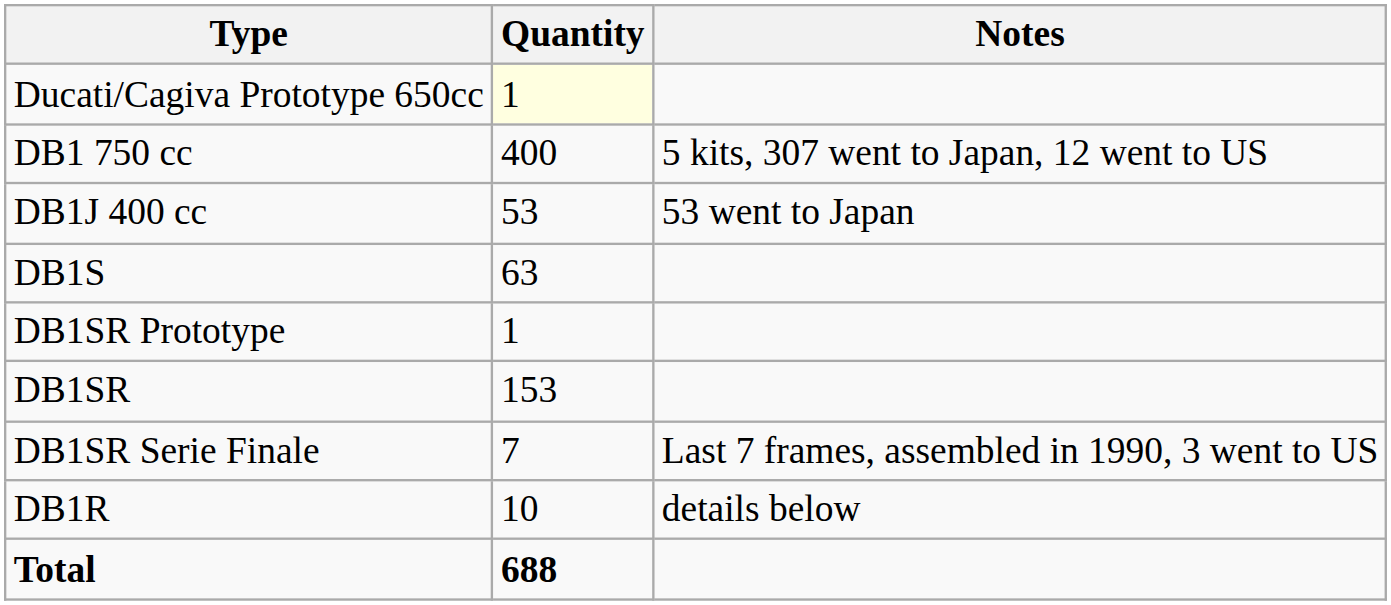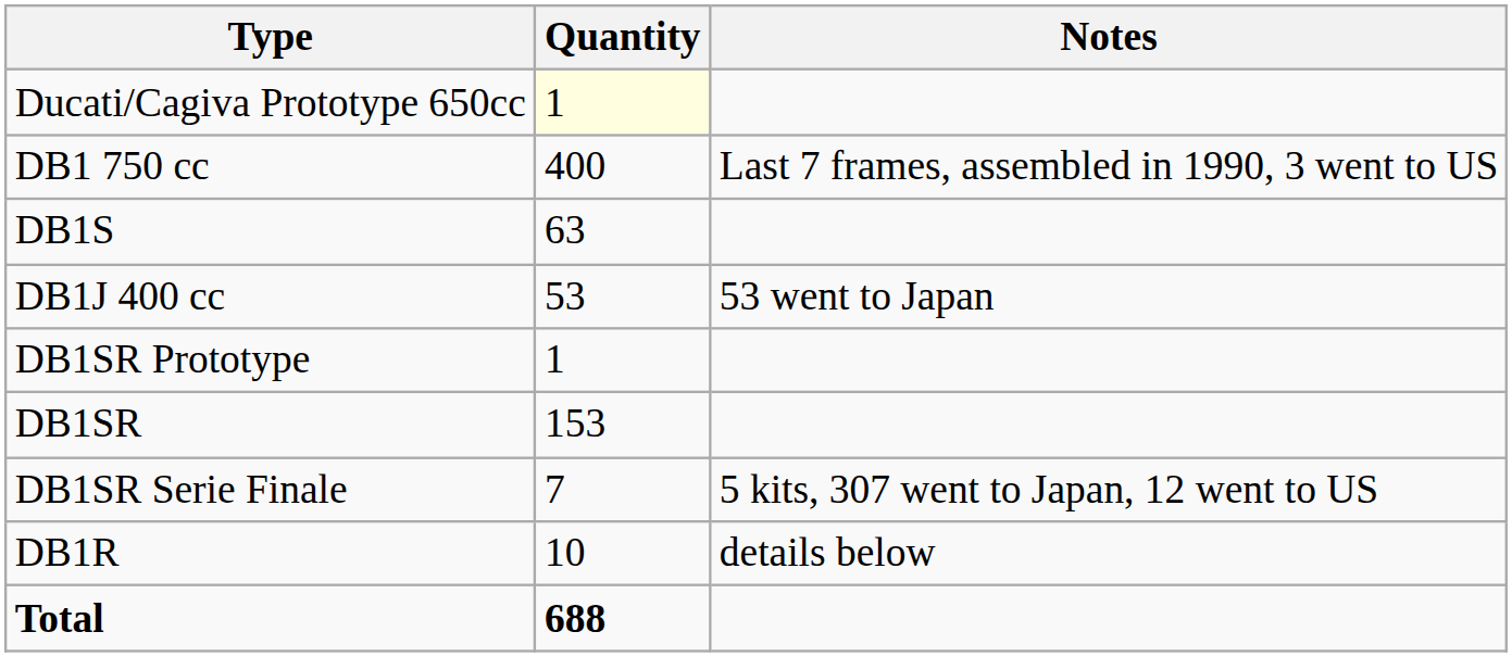 <table class="wikitable">
 <tr>
 <th>Type</th>
 <th>Quantity</th>
 <th>Notes</th>
 </tr>
 <tr>
 <td>Ducati/Cagiva Prototype 650cc</td>
 <td style="background: lightyellow;">1</td>
 <td></td>
 </tr>
 <tr>
 <td>DB1 750 cc</td>
 <td>400</td>
-<td>5 kits, 307 went to Japan, 12 went to US</td>
+<td>Last 7 frames, assembled in 1990, 3 went to US</td>
+</tr>
+<tr>
+<td>DB1S</td>
+<td>63</td>
+<td></td>
 </tr>
 <tr>
 <td>DB1J 400 cc</td>
 <td>53</td>
 <td>53 went to Japan</td>
-</tr>
-<tr>
-<td>DB1S</td>
-<td>63</td>
-<td></td>
 </tr>
 <tr>
 <td>DB1SR Prototype</td>
 <td>1</td>
 <td></td>
 </tr>
 <tr>
 <td>DB1SR</td>
 <td>153</td>
 <td></td>
 </tr>
 <tr>
 <td>DB1SR Serie Finale</td>
 <td>7</td>
-<td>Last 7 frames, assembled in 1990, 3 went to US</td>
+<td>5 kits, 307 went to Japan, 12 went to US</td>
 </tr>
 <tr>
 <td>DB1R</td>
 <td>10</td>
 <td>details below</td>
 </tr>
 <tr>
 <td><strong>Total</strong></td>
 <td><strong>688</strong></td>
 <td></td>
 </tr>
 </table>
